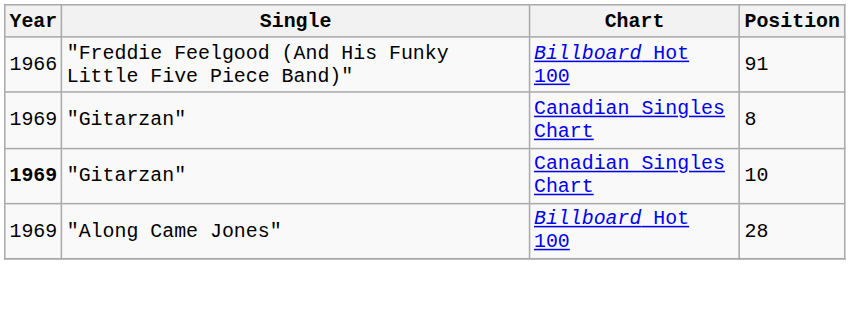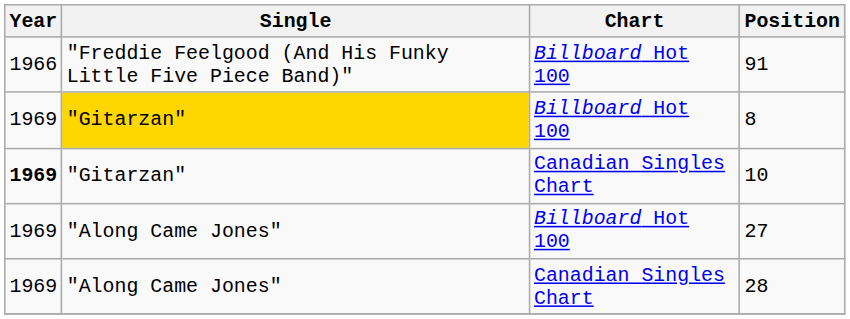 <table class=wikitable width="550px">
 <tr>
 <th align="left">Year</th>
 <th align="left">Single</th>
 <th align="left">Chart</th>
 <th align="left">Position</th>
 </tr>
 <tr>
 <td align="left">1966</td>
 <td align="left">"Freddie Feelgood (And His Funky Little Five Piece Band)"</td>
 <td align="left"><a href='#'><em>Billboard</em> Hot 100</a></td>
 <td align="left">91</td>
 </tr>
 <tr>
 <td align="left">1969</td>
-<td align="left">"Gitarzan"</td>
-<td align="left"><a href='#'>Canadian Singles Chart</a></td>
+<td align="left" style="background: gold;">"Gitarzan"</td>
+<td align="left"><a href='#'><em>Billboard</em> Hot 100</a></td>
 <td align="left">8</td>
 </tr>
 <tr>
 <td align="left"><strong>1969</strong></td>
 <td align="left">"Gitarzan"</td>
 <td align="left"><a href='#'>Canadian Singles Chart</a></td>
 <td align="left">10</td>
 </tr>
 <tr>
 <td align="left">1969</td>
 <td align="left">"Along Came Jones"</td>
 <td align="left"><a href='#'><em>Billboard</em> Hot 100</a></td>
+<td align="left">27</td>
+</tr>
+<tr>
+<td align="left">1969</td>
+<td align="left">"Along Came Jones"</td>
+<td align="left"><a href='#'>Canadian Singles Chart</a></td>
 <td align="left">28</td>
 </tr>
 <tr>
 </tr>
 </table>
